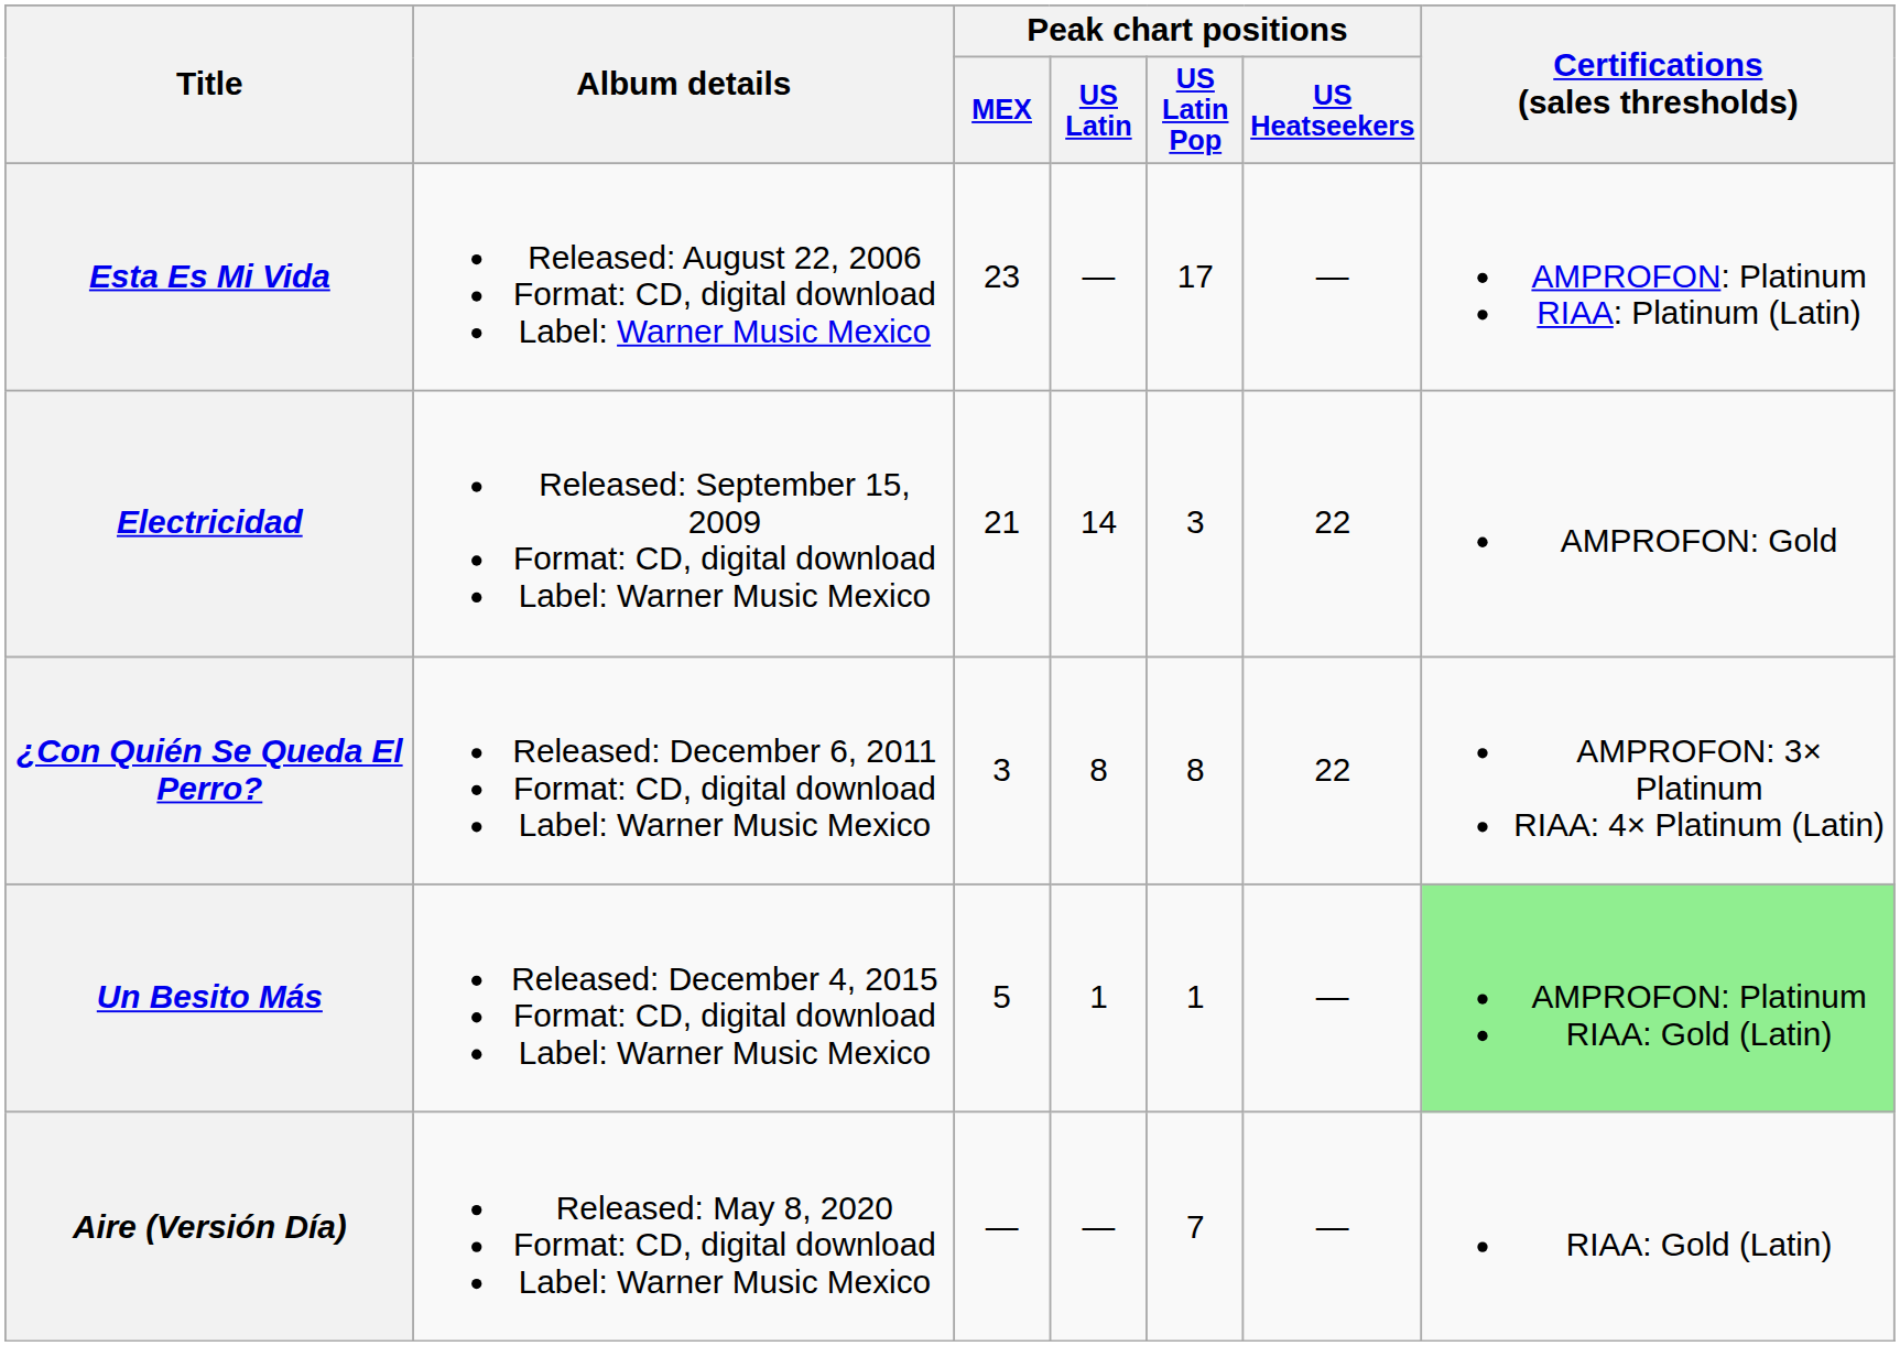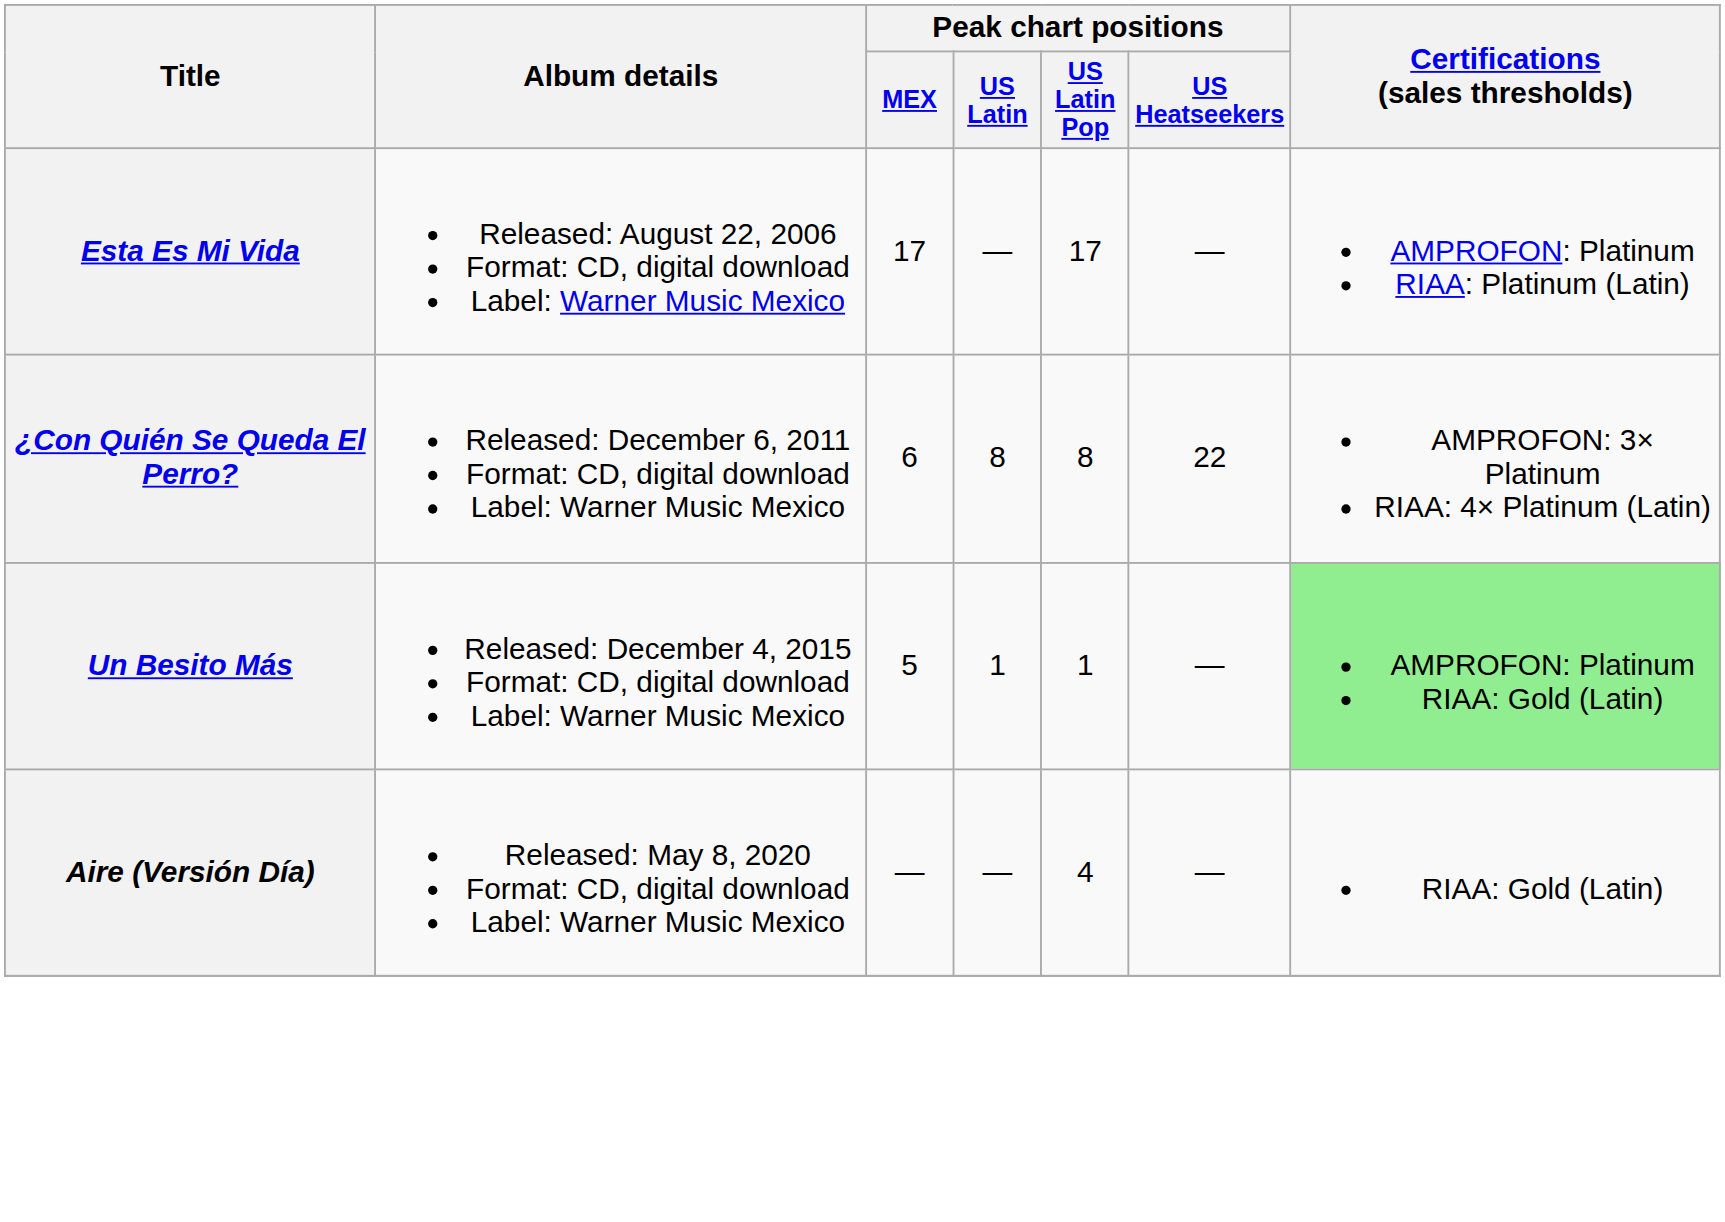 <table class="wikitable plainrowheaders" style="text-align:center;" border="1">
 <tr>
 <th scope="col" rowspan="2" style="width:12em;">Title</th>
 <th scope="col" rowspan="2" style="width:16em;">Album details</th>
 <th scope="col" colspan="4">Peak chart positions</th>
 <th scope="col" rowspan="2" style="width:14em;"><a href='#'>Certifications</a><br>(sales thresholds)</th>
 </tr>
 <tr>
 <th scope="col" style="width:3em;font-size:85%;"><a href='#'>MEX</a></th>
 <th scope="col" style="width:3em;font-size:85%;"><a href='#'>US Latin</a></th>
 <th scope="col" style="width:3em;font-size:85%;"><a href='#'>US Latin Pop</a></th>
 <th scope="col" style="width:3em;font-size:85%;"><a href='#'>US Heatseekers</a></th>
 </tr>
 <tr>
 <th scope="row"><em><a href='#'>Esta Es Mi Vida</a></em></th>
 <td><br><ul><li>Released: August 22, 2006</li><li>Format: CD, digital download</li><li>Label: <a href='#'>Warner Music Mexico</a></li></ul></td>
-<td>23</td>
+<td>17</td>
 <td>—</td>
 <td>17</td>
 <td>—</td>
 <td><br><ul><li><a href='#'>AMPROFON</a>: Platinum</li><li><a href='#'>RIAA</a>: Platinum (Latin)</li></ul></td>
 </tr>
 <tr>
-<th scope="row"><em><a href='#'>Electricidad</a></em></th>
-<td><br><ul><li>Released: September 15, 2009</li><li>Format: CD, digital download</li><li>Label: Warner Music Mexico</li></ul></td>
-<td>21</td>
-<td>14</td>
-<td>3</td>
-<td>22</td>
-<td><br><ul><li>AMPROFON: Gold</li></ul></td>
-</tr>
-<tr>
 <th scope="row"><em><a href='#'>¿Con Quién Se Queda El Perro?</a></em></th>
 <td><br><ul><li>Released: December 6, 2011</li><li>Format: CD, digital download</li><li>Label: Warner Music Mexico</li></ul></td>
-<td>3</td>
+<td>6</td>
 <td>8</td>
 <td>8</td>
 <td>22</td>
 <td><br><ul><li>AMPROFON: 3× Platinum</li><li>RIAA: 4× Platinum (Latin)</li></ul></td>
 </tr>
 <tr>
 <th scope="row"><em><a href='#'>Un Besito Más</a></em></th>
 <td><br><ul><li>Released: December 4, 2015</li><li>Format: CD, digital download</li><li>Label: Warner Music Mexico</li></ul></td>
 <td>5</td>
 <td>1</td>
 <td>1</td>
 <td>—</td>
 <td style="background: lightgreen;"><br><ul><li>AMPROFON: Platinum</li><li>RIAA: Gold (Latin)</li></ul></td>
 </tr>
 <tr>
 <th scope="row"><em>Aire (Versión Día)</em></th>
 <td><br><ul><li>Released: May 8, 2020</li><li>Format: CD, digital download</li><li>Label: Warner Music Mexico</li></ul></td>
 <td>—</td>
 <td>—</td>
-<td>7</td>
+<td>4</td>
 <td>—</td>
 <td><br><ul><li>RIAA: Gold (Latin)</li></ul></td>
 </tr>
 <tr>
 </tr>
 </table>
